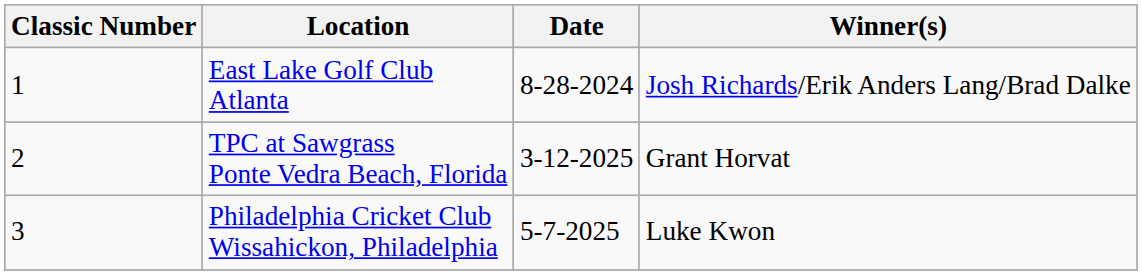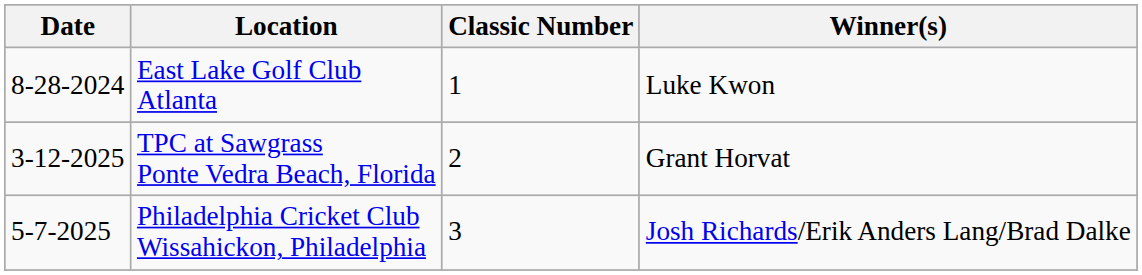 <table class="wikitable">
 <tr>
+<th>Date</th>
+<th>Location</th>
 <th>Classic Number</th>
-<th>Location</th>
-<th>Date</th>
 <th>Winner(s)</th>
 </tr>
 <tr>
+<td>8-28-2024</td>
+<td><a href='#'>East Lake Golf Club</a><br><a href='#'>Atlanta</a></td>
 <td>1</td>
-<td><a href='#'>East Lake Golf Club</a><br><a href='#'>Atlanta</a></td>
-<td>8-28-2024</td>
-<td><a href='#'>Josh Richards</a>/Erik Anders Lang/Brad Dalke</td>
+<td>Luke Kwon</td>
 </tr>
 <tr>
+<td>3-12-2025</td>
+<td><a href='#'>TPC at Sawgrass</a><br><a href='#'>Ponte Vedra Beach, Florida</a></td>
 <td>2</td>
-<td><a href='#'>TPC at Sawgrass</a><br><a href='#'>Ponte Vedra Beach, Florida</a></td>
-<td>3-12-2025</td>
 <td>Grant Horvat</td>
 </tr>
 <tr>
+<td>5-7-2025</td>
+<td><a href='#'>Philadelphia Cricket Club</a><br><a href='#'>Wissahickon, Philadelphia</a></td>
 <td>3</td>
-<td><a href='#'>Philadelphia Cricket Club</a><br><a href='#'>Wissahickon, Philadelphia</a></td>
-<td>5-7-2025</td>
-<td>Luke Kwon</td>
+<td><a href='#'>Josh Richards</a>/Erik Anders Lang/Brad Dalke</td>
 </tr>
 </table>
